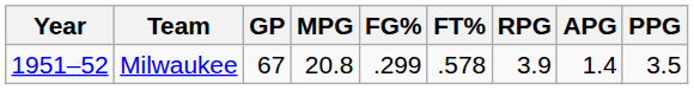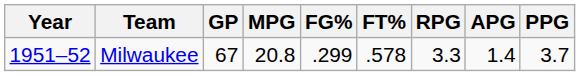 <table class="wikitable sortable" style="font-size:95%; text-align:right;">
 <tr>
 <th>Year</th>
 <th>Team</th>
 <th>GP</th>
 <th>MPG</th>
 <th>FG%</th>
 <th>FT%</th>
 <th>RPG</th>
 <th>APG</th>
 <th>PPG</th>
 </tr>
 <tr>
 <td style="text-align:left;"><a href='#'>1951–52</a></td>
 <td style="text-align:left;"><a href='#'>Milwaukee</a></td>
 <td>67</td>
 <td>20.8</td>
 <td>.299</td>
 <td>.578</td>
-<td>3.9</td>
+<td>3.3</td>
 <td>1.4</td>
-<td>3.5</td>
+<td>3.7</td>
 </tr>
 </table>
